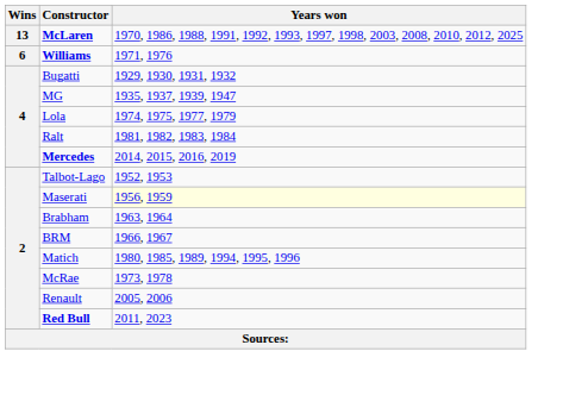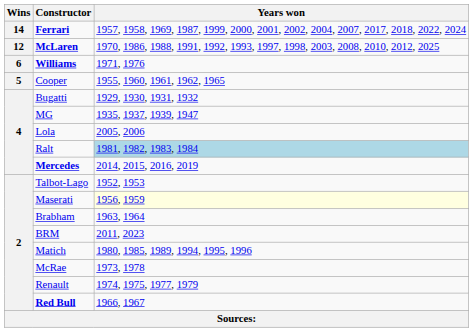 <table class="wikitable">
 <tr>
 <th>Wins</th>
 <th>Constructor</th>
 <th>Years won</th>
 </tr>
 <tr>
-<th>13</th>
+<th>14</th>
+<td> <strong><a href='#'>Ferrari</a></strong></td>
+<td><span><a href='#'>1957</a>, <a href='#'>1958</a>, <a href='#'>1969</a></span>, <a href='#'>1987</a>, <a href='#'>1999</a>, <a href='#'>2000</a>, <a href='#'>2001</a>, <a href='#'>2002</a>, <a href='#'>2004</a>, <a href='#'>2007</a>, <a href='#'>2017</a>, <a href='#'>2018</a>, <a href='#'>2022</a>, <a href='#'>2024</a></td>
+</tr>
+<tr>
+<th>12</th>
 <td> <strong><a href='#'>McLaren</a></strong></td>
 <td><span><a href='#'>1970</a></span>, <a href='#'>1986</a>, <a href='#'>1988</a>, <a href='#'>1991</a>, <a href='#'>1992</a>, <a href='#'>1993</a>, <a href='#'>1997</a>, <a href='#'>1998</a>, <a href='#'>2003</a>, <a href='#'>2008</a>, <a href='#'>2010</a>, <a href='#'>2012</a>, <a href='#'>2025</a></td>
 </tr>
 <tr>
 <th>6</th>
 <td> <strong><a href='#'>Williams</a></strong></td>
 <td><span><a href='#'>1971</a>, <a href='#'>1976</a></span></td>
+</tr>
+<tr>
+<th>5</th>
+<td> <a href='#'>Cooper</a></td>
+<td><span><a href='#'>1955</a>, <a href='#'>1960</a>, <a href='#'>1961</a>, <a href='#'>1962</a>, <a href='#'>1965</a></span></td>
 </tr>
 <tr>
 <th rowspan=5>4</th>
 <td> <a href='#'>Bugatti</a></td>
 <td><span><a href='#'>1929</a>, <a href='#'>1930</a>, <a href='#'>1931</a>, <a href='#'>1932</a></span></td>
 </tr>
 <tr>
 <td> <a href='#'>MG</a></td>
 <td><span><a href='#'>1935</a>, <a href='#'>1937</a>, <a href='#'>1939</a>, <a href='#'>1947</a></span></td>
 </tr>
 <tr>
 <td> <a href='#'>Lola</a></td>
-<td><span><a href='#'>1974</a>, <a href='#'>1975</a>, <a href='#'>1977</a>, <a href='#'>1979</a></span></td>
+<td><a href='#'>2005</a>, <a href='#'>2006</a></td>
 </tr>
 <tr>
 <td> <a href='#'>Ralt</a></td>
-<td><span><a href='#'>1981</a>, <a href='#'>1982</a>, <a href='#'>1983</a>, <a href='#'>1984</a></span></td>
+<td style="background: lightblue;"><span><a href='#'>1981</a>, <a href='#'>1982</a>, <a href='#'>1983</a>, <a href='#'>1984</a></span></td>
 </tr>
 <tr>
 <td> <strong><a href='#'>Mercedes</a></strong></td>
 <td><a href='#'>2014</a>, <a href='#'>2015</a>, <a href='#'>2016</a>, <a href='#'>2019</a></td>
 </tr>
 <tr>
 <th rowspan=8>2</th>
 <td> <a href='#'>Talbot-Lago</a></td>
 <td><span><a href='#'>1952</a>, <a href='#'>1953</a></span></td>
 </tr>
 <tr>
 <td> <a href='#'>Maserati</a></td>
 <td style="background: lightyellow;"><span><a href='#'>1956</a>, <a href='#'>1959</a></span></td>
 </tr>
 <tr>
 <td> <a href='#'>Brabham</a></td>
 <td><span><a href='#'>1963</a>, <a href='#'>1964</a></span></td>
 </tr>
 <tr>
 <td> <a href='#'>BRM</a></td>
-<td><span><a href='#'>1966</a>, <a href='#'>1967</a></span></td>
+<td><a href='#'>2011</a>, <a href='#'>2023</a></td>
 </tr>
 <tr>
 <td> <a href='#'>Matich</a></td>
 <td><span><a href='#'>1980</a></span>, <a href='#'>1985</a>, <a href='#'>1989</a>, <a href='#'>1994</a>, <a href='#'>1995</a>, <a href='#'>1996</a></td>
 </tr>
 <tr>
 <td> <a href='#'>McRae</a></td>
 <td><span><a href='#'>1973</a>, <a href='#'>1978</a></span></td>
 </tr>
 <tr>
 <td> <a href='#'>Renault</a></td>
-<td><a href='#'>2005</a>, <a href='#'>2006</a></td>
+<td><span><a href='#'>1974</a>, <a href='#'>1975</a>, <a href='#'>1977</a>, <a href='#'>1979</a></span></td>
 </tr>
 <tr>
 <td> <strong><a href='#'>Red Bull</a></strong></td>
-<td><a href='#'>2011</a>, <a href='#'>2023</a></td>
+<td><span><a href='#'>1966</a>, <a href='#'>1967</a></span></td>
 </tr>
 <tr>
 <th colspan=3>Sources:</th>
 </tr>
 </table>
